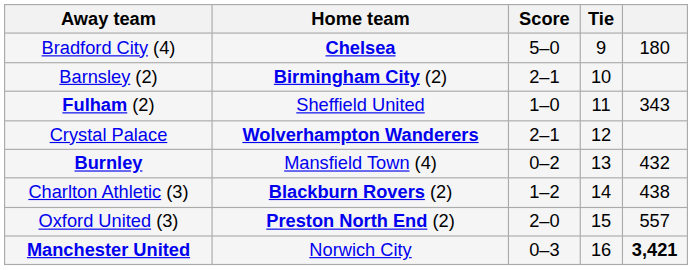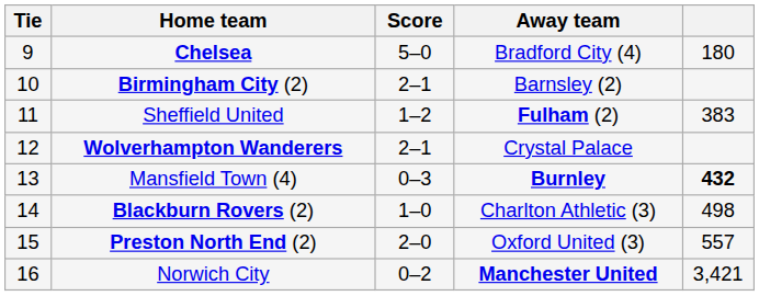 <table class="wikitable" style="width: 600px; background:WhiteSmoke; text-align:center; font-size:100%">
 <tr>
-<th>Away team</th>
+<th>Tie</th>
 <th>Home team</th>
 <th>Score</th>
-<th>Tie</th>
+<th>Away team</th>
 <th></th>
 </tr>
 <tr>
-<td><a href='#'>Bradford City</a> (4)</td>
+<td>9</td>
 <td><strong><a href='#'>Chelsea</a></strong></td>
 <td>5–0</td>
-<td>9</td>
+<td><a href='#'>Bradford City</a> (4)</td>
 <td>180</td>
 </tr>
 <tr>
-<td><a href='#'>Barnsley</a> (2)</td>
+<td>10</td>
 <td><strong><a href='#'>Birmingham City</a></strong> (2)</td>
 <td>2–1</td>
-<td>10</td>
+<td><a href='#'>Barnsley</a> (2)</td>
 <td></td>
 </tr>
 <tr>
+<td>11</td>
+<td><a href='#'>Sheffield United</a></td>
+<td>1–2</td>
 <td><strong><a href='#'>Fulham</a></strong> (2)</td>
-<td><a href='#'>Sheffield United</a></td>
-<td>1–0</td>
-<td>11</td>
-<td>343</td>
+<td>383</td>
 </tr>
 <tr>
-<td><a href='#'>Crystal Palace</a></td>
+<td>12</td>
 <td><strong><a href='#'>Wolverhampton Wanderers</a></strong></td>
 <td>2–1</td>
-<td>12</td>
+<td><a href='#'>Crystal Palace</a></td>
 <td></td>
 </tr>
 <tr>
+<td>13</td>
+<td><a href='#'>Mansfield Town</a> (4)</td>
+<td>0–3</td>
 <td><strong><a href='#'>Burnley</a></strong></td>
-<td><a href='#'>Mansfield Town</a> (4)</td>
-<td>0–2</td>
-<td>13</td>
-<td>432</td>
+<td><strong>432</strong></td>
 </tr>
 <tr>
+<td>14</td>
+<td><strong><a href='#'>Blackburn Rovers</a></strong> (2)</td>
+<td>1–0</td>
 <td><a href='#'>Charlton Athletic</a> (3)</td>
-<td><strong><a href='#'>Blackburn Rovers</a></strong> (2)</td>
-<td>1–2</td>
-<td>14</td>
-<td>438</td>
+<td>498</td>
 </tr>
 <tr>
-<td><a href='#'>Oxford United</a> (3)</td>
+<td>15</td>
 <td><strong><a href='#'>Preston North End</a></strong> (2)</td>
 <td>2–0</td>
-<td>15</td>
+<td><a href='#'>Oxford United</a> (3)</td>
 <td>557</td>
 </tr>
 <tr>
+<td>16</td>
+<td><a href='#'>Norwich City</a></td>
+<td>0–2</td>
 <td><strong><a href='#'>Manchester United</a></strong></td>
-<td><a href='#'>Norwich City</a></td>
-<td>0–3</td>
-<td>16</td>
-<td><strong>3,421</strong></td>
+<td>3,421</td>
 </tr>
 </table>
